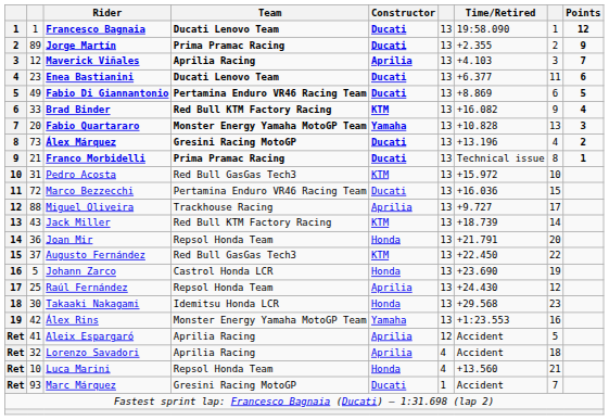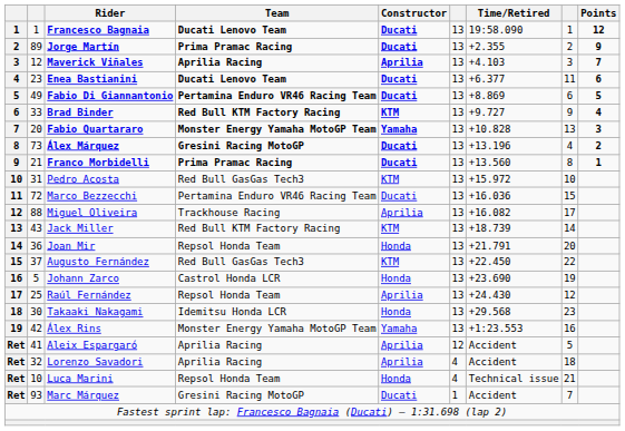 <table class="wikitable sortable" style="font-size: 85%;">
 <tr>
 <th scope="col"></th>
 <th scope="col"></th>
 <th scope="col">Rider</th>
 <th scope="col">Team</th>
 <th scope="col">Constructor</th>
 <th scope="col" class="unsortable"></th>
 <th scope="col" class="unsortable">Time/Retired</th>
 <th scope="col"></th>
 <th scope="col">Points</th>
 </tr>
 <tr>
 <th scope="row">1</th>
 <td align="center">1</td>
 <td data-sort-value="bag"> <strong><a href='#'>Francesco Bagnaia</a></strong></td>
 <td><strong>Ducati Lenovo Team</strong></td>
 <td><strong><a href='#'>Ducati</a></strong></td>
 <td>13</td>
 <td>19:58.090</td>
 <td align="center">1</td>
 <td align="center"><strong>12</strong></td>
 </tr>
 <tr>
 <th scope="row">2</th>
 <td align="center">89</td>
 <td data-sort-value="mart"> <strong><a href='#'>Jorge Martín</a></strong></td>
 <td><strong>Prima Pramac Racing</strong></td>
 <td><strong><a href='#'>Ducati</a></strong></td>
 <td>13</td>
 <td>+2.355</td>
 <td align="center">2</td>
 <td align="center"><strong>9</strong></td>
 </tr>
 <tr>
 <th scope="row">3</th>
 <td align="center">12</td>
 <td data-sort-value="vin"> <strong><a href='#'>Maverick Viñales</a></strong></td>
 <td><strong>Aprilia Racing</strong></td>
 <td><strong><a href='#'>Aprilia</a></strong></td>
 <td>13</td>
 <td>+4.103</td>
 <td align="center">3</td>
 <td align="center"><strong>7</strong></td>
 </tr>
 <tr>
 <th scope="row">4</th>
 <td align="center">23</td>
 <td data-sort-value="bas"> <strong><a href='#'>Enea Bastianini</a></strong></td>
 <td><strong>Ducati Lenovo Team</strong></td>
 <td><strong><a href='#'>Ducati</a></strong></td>
 <td>13</td>
 <td>+6.377</td>
 <td align="center">11</td>
 <td align="center"><strong>6</strong></td>
 </tr>
 <tr>
 <th scope="row">5</th>
 <td align="center">49</td>
 <td data-sort-value="dig"> <strong><a href='#'>Fabio Di Giannantonio</a></strong></td>
 <td><strong>Pertamina Enduro VR46 Racing Team</strong></td>
 <td><strong><a href='#'>Ducati</a></strong></td>
 <td>13</td>
 <td>+8.869</td>
 <td align="center">6</td>
 <td align="center"><strong>5</strong></td>
 </tr>
 <tr>
 <th scope="row">6</th>
 <td align="center">33</td>
 <td data-sort-value="bin"> <strong><a href='#'>Brad Binder</a></strong></td>
 <td><strong>Red Bull KTM Factory Racing</strong></td>
 <td><strong><a href='#'>KTM</a></strong></td>
 <td>13</td>
-<td>+16.082</td>
+<td>+9.727</td>
 <td align="center">9</td>
 <td align="center"><strong>4</strong></td>
 </tr>
 <tr>
 <th scope="row">7</th>
 <td align="center">20</td>
 <td data-sort-value="qua"> <strong><a href='#'>Fabio Quartararo</a></strong></td>
 <td><strong>Monster Energy Yamaha MotoGP Team</strong></td>
 <td><strong><a href='#'>Yamaha</a></strong></td>
 <td>13</td>
 <td>+10.828</td>
 <td align="center">13</td>
 <td align="center"><strong>3</strong></td>
 </tr>
 <tr>
 <th scope="row">8</th>
 <td align="center">73</td>
 <td data-sort-value="marqa"> <strong><a href='#'>Álex Márquez</a></strong></td>
 <td><strong>Gresini Racing MotoGP</strong></td>
 <td><strong><a href='#'>Ducati</a></strong></td>
 <td>13</td>
 <td>+13.196</td>
 <td align="center">4</td>
 <td align="center"><strong>2</strong></td>
 </tr>
 <tr>
 <th scope="row">9</th>
 <td align="center">21</td>
 <td data-sort-value="mor"> <strong><a href='#'>Franco Morbidelli</a></strong></td>
 <td><strong>Prima Pramac Racing</strong></td>
 <td><strong><a href='#'>Ducati</a></strong></td>
 <td>13</td>
-<td>Technical issue</td>
+<td>+13.560</td>
 <td align="center">8</td>
 <td align="center"><strong>1</strong></td>
 </tr>
 <tr>
 <th scope="row">10</th>
 <td align="center">31</td>
 <td data-sort-value="aco"> <a href='#'>Pedro Acosta</a></td>
 <td>Red Bull GasGas Tech3</td>
 <td><a href='#'>KTM</a></td>
 <td>13</td>
 <td>+15.972</td>
 <td align="center">10</td>
 <td></td>
 </tr>
 <tr>
 <th scope="row">11</th>
 <td align="center">72</td>
 <td data-sort-value="bez"> <a href='#'>Marco Bezzecchi</a></td>
 <td>Pertamina Enduro VR46 Racing Team</td>
 <td><a href='#'>Ducati</a></td>
 <td>13</td>
 <td>+16.036</td>
 <td align="center">15</td>
 <td align="center"></td>
 </tr>
 <tr>
 <th scope="row">12</th>
 <td align="center">88</td>
 <td data-sort-value="oli"> <a href='#'>Miguel Oliveira</a></td>
 <td>Trackhouse Racing</td>
 <td><a href='#'>Aprilia</a></td>
 <td>13</td>
-<td>+9.727</td>
+<td>+16.082</td>
 <td align="center">17</td>
 <td align="center"></td>
 </tr>
 <tr>
 <th scope="row">13</th>
 <td align="center">43</td>
 <td data-sort-value="mil"> <a href='#'>Jack Miller</a></td>
 <td>Red Bull KTM Factory Racing</td>
 <td><a href='#'>KTM</a></td>
 <td>13</td>
 <td>+18.739</td>
 <td align="center">14</td>
 <td></td>
 </tr>
 <tr>
 <th scope="row">14</th>
 <td align="center">36</td>
 <td data-sort-value="mir"> <a href='#'>Joan Mir</a></td>
 <td>Repsol Honda Team</td>
 <td><a href='#'>Honda</a></td>
 <td>13</td>
 <td>+21.791</td>
 <td align="center">20</td>
 <td align="center"></td>
 </tr>
 <tr>
 <th scope="row">15</th>
 <td align="center">37</td>
 <td data-sort-value="fera"> <a href='#'>Augusto Fernández</a></td>
 <td>Red Bull GasGas Tech3</td>
 <td><a href='#'>KTM</a></td>
 <td>13</td>
 <td>+22.450</td>
 <td align="center">22</td>
 <td align="center"></td>
 </tr>
 <tr>
 <th scope="row">16</th>
 <td align="center">5</td>
 <td data-sort-value="zar"> <a href='#'>Johann Zarco</a></td>
 <td>Castrol Honda LCR</td>
 <td><a href='#'>Honda</a></td>
 <td>13</td>
 <td>+23.690</td>
 <td align="center">19</td>
 <td></td>
 </tr>
 <tr>
 <th scope="row">17</th>
 <td align="center">25</td>
 <td data-sort-value="ferr"> <a href='#'>Raúl Fernández</a></td>
 <td>Repsol Honda Team</td>
 <td><a href='#'>Aprilia</a></td>
 <td>13</td>
 <td>+24.430</td>
 <td align="center">12</td>
 <td></td>
 </tr>
 <tr>
 <th scope="row">18</th>
 <td align="center">30</td>
 <td data-sort-value="nak"> <a href='#'>Takaaki Nakagami</a></td>
 <td>Idemitsu Honda LCR</td>
 <td><a href='#'>Honda</a></td>
 <td>13</td>
 <td>+29.568</td>
 <td align="center">23</td>
 <td></td>
 </tr>
 <tr>
 <th scope="row">19</th>
 <td align="center">42</td>
 <td data-sort-value="rin"> <a href='#'>Álex Rins</a></td>
 <td>Monster Energy Yamaha MotoGP Team</td>
 <td><a href='#'>Yamaha</a></td>
 <td>13</td>
 <td>+1:23.553</td>
 <td align="center">16</td>
 <td></td>
 </tr>
 <tr>
 <th scope="row">Ret</th>
 <td align="center">41</td>
 <td data-sort-value="esp"> <a href='#'>Aleix Espargaró</a></td>
 <td>Aprilia Racing</td>
 <td><a href='#'>Aprilia</a></td>
 <td>12</td>
 <td>Accident</td>
 <td align="center">5</td>
 <td></td>
 </tr>
 <tr>
 <th scope="row">Ret</th>
 <td align="center">32</td>
 <td data-sort-value="sav"> <a href='#'>Lorenzo Savadori</a></td>
 <td>Aprilia Racing</td>
 <td><a href='#'>Aprilia</a></td>
 <td>4</td>
 <td>Accident</td>
 <td align="center">18</td>
 <td align="center"></td>
 </tr>
 <tr>
 <th scope="row">Ret</th>
 <td align="center">10</td>
 <td data-sort-value="mari"> <a href='#'>Luca Marini</a></td>
 <td>Repsol Honda Team</td>
 <td><a href='#'>Honda</a></td>
 <td>4</td>
-<td>+13.560</td>
+<td>Technical issue</td>
 <td align="center">21</td>
 <td align="center"></td>
 </tr>
 <tr>
 <th scope="row">Ret</th>
 <td align="center">93</td>
 <td data-sort-value="marqm"> <a href='#'>Marc Márquez</a></td>
 <td>Gresini Racing MotoGP</td>
 <td><a href='#'>Ducati</a></td>
 <td>1</td>
 <td>Accident</td>
 <td align="center">7</td>
 <td align="center"></td>
 </tr>
 <tr class="sortbottom">
 <td colspan="9" style="text-align:center"><em>Fastest sprint lap:  <a href='#'>Francesco Bagnaia</a> (<a href='#'>Ducati</a>) – 1:31.698 (lap 2)</em></td>
 </tr>
 <tr class="sortbottom">
 <th colspan=9></th>
 </tr>
 </table>
